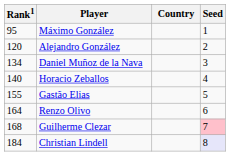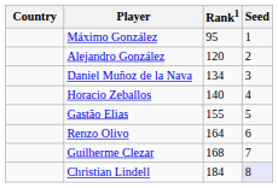 <table class="sortable wikitable">
 <tr>
+<th width="70">Country</th>
+<th width="175">Player</th>
 <th>Rank<sup>1</sup></th>
-<th width="175">Player</th>
-<th width="70">Country</th>
 <th>Seed</th>
 </tr>
 <tr>
+<td></td>
+<td><a href='#'>Máximo González</a></td>
 <td>95</td>
-<td><a href='#'>Máximo González</a></td>
-<td></td>
 <td>1</td>
 </tr>
 <tr>
+<td></td>
+<td><a href='#'>Alejandro González</a></td>
 <td>120</td>
-<td><a href='#'>Alejandro González</a></td>
-<td></td>
 <td>2</td>
 </tr>
 <tr>
+<td></td>
+<td><a href='#'>Daniel Muñoz de la Nava</a></td>
 <td>134</td>
-<td><a href='#'>Daniel Muñoz de la Nava</a></td>
-<td></td>
 <td>3</td>
 </tr>
 <tr>
+<td></td>
+<td><a href='#'>Horacio Zeballos</a></td>
 <td>140</td>
-<td><a href='#'>Horacio Zeballos</a></td>
-<td></td>
 <td>4</td>
 </tr>
 <tr>
+<td></td>
+<td><a href='#'>Gastão Elias</a></td>
 <td>155</td>
-<td><a href='#'>Gastão Elias</a></td>
-<td></td>
 <td>5</td>
 </tr>
 <tr>
+<td></td>
+<td><a href='#'>Renzo Olivo</a></td>
 <td>164</td>
-<td><a href='#'>Renzo Olivo</a></td>
-<td></td>
 <td>6</td>
 </tr>
 <tr>
+<td></td>
+<td><a href='#'>Guilherme Clezar</a></td>
 <td>168</td>
-<td><a href='#'>Guilherme Clezar</a></td>
-<td></td>
-<td style="background: pink;">7</td>
+<td>7</td>
 </tr>
 <tr>
+<td></td>
+<td><a href='#'>Christian Lindell</a></td>
 <td>184</td>
-<td><a href='#'>Christian Lindell</a></td>
-<td></td>
 <td style="background: lavender;">8</td>
 </tr>
 </table>
